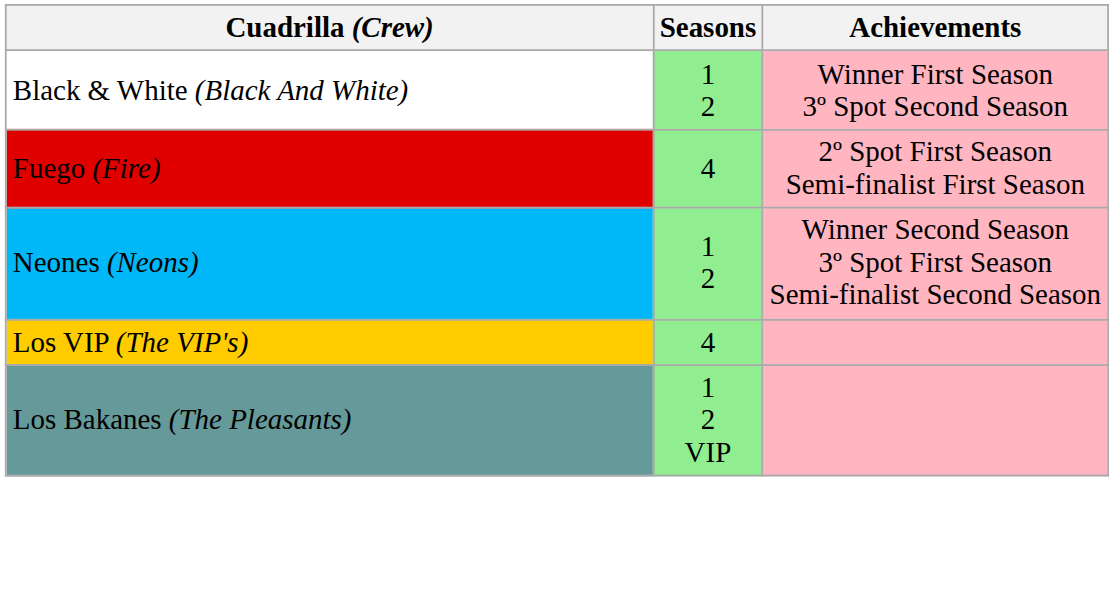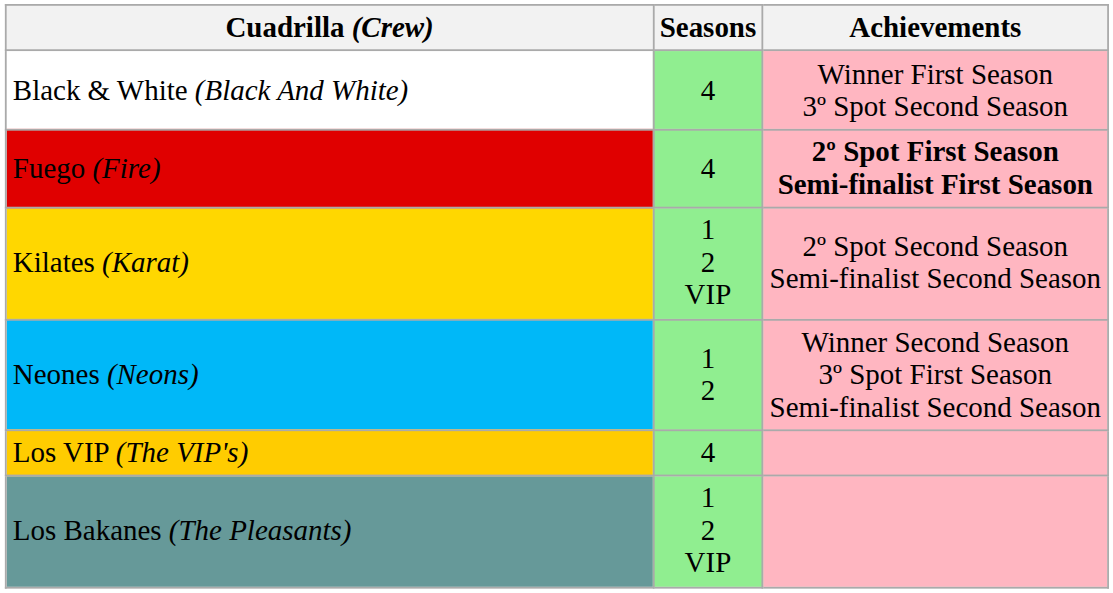 <table class="wikitable" style="margin:auto;">
 <tr>
 <th width="350"><strong>Cuadrilla</strong> <em>(Crew)</em></th>
 <th>Seasons</th>
 <th>Achievements</th>
 </tr>
 <tr>
 <td bgcolor="White">Black & White <em>(Black And White)</em></td>
-<td style="background:lightgreen;color:Black;" align=center>1<br>2</td>
+<td style="background:lightgreen;;" align=center>4</td>
 <td style="background:lightpink;color:;" align=center>Winner First Season<br> 3º Spot Second Season</td>
 </tr>
 <tr>
 <td bgcolor="Vermilion">Fuego <em>(Fire)</em></td>
 <td style="background:lightgreen;;" align=center>4</td>
-<td style="background:lightpink;color:;" align=center>2º Spot First Season<br>Semi-finalist First Season</td>
+<td style="background:lightpink;color:;" align=center><strong>2º Spot First Season<br>Semi-finalist First Season</strong></td>
+</tr>
+<tr>
+<td bgcolor="#FFD70">Kilates <em>(Karat)</em></td>
+<td style="background:lightgreen;color:;" align=center>1<br>2<br>VIP</td>
+<td style="background:lightpink;color:;" align=center>2º Spot Second Season<br>Semi-finalist Second Season</td>
 </tr>
 <tr>
 <td bgcolor="#00B8F8">Neones <em>(Neons)</em></td>
 <td style="background:lightgreen;color:;" align=center>1<br>2</td>
 <td style="background:lightpink;color:;" align=center>Winner Second Season<br>3º Spot First Season <br>Semi-finalist Second Season</td>
 </tr>
 <tr>
 <td bgcolor="#FFCC00">Los VIP <em>(The VIP's)</em></td>
 <td style="background:lightgreen;color:;" align=center>4</td>
 <td style="background:lightpink;color:;" align=center></td>
 </tr>
 <tr>
 <td bgcolor="#669999">Los Bakanes <em>(The Pleasants)</em></td>
 <td style="background:lightgreen;color:;" align=center>1<br>2<br>VIP</td>
 <td style="background:lightpink;color:;" align=center></td>
 </tr>
 </table>
